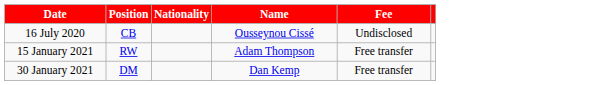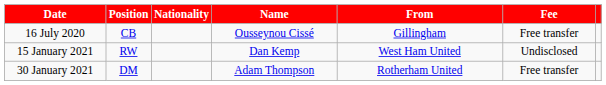 <table class="wikitable"  style="text-align:center; font-size:90%; ">
 <tr>
 <th style="background:red; color:white; width:120px;">Date</th>
 <th style="background:red; color:white; width:50px;">Position</th>
 <th style="background:red; color:white; width:50px;">Nationality</th>
 <th style="background:red; color:white; width:150px;">Name</th>
+<th style="background:red; color:white; width:200px;">From</th>
 <th style="background:red; color:white; width:110px;">Fee</th>
 <th style="background:red; color:white;"></th>
 </tr>
 <tr>
 <td>16 July 2020</td>
 <td><a href='#'>CB</a></td>
 <td></td>
 <td><a href='#'>Ousseynou Cissé</a></td>
-<td>Undisclosed</td>
+<td> <a href='#'>Gillingham</a></td>
+<td>Free transfer</td>
 <td></td>
 </tr>
 <tr>
 <td>15 January 2021</td>
 <td><a href='#'>RW</a></td>
 <td></td>
-<td><a href='#'>Adam Thompson</a></td>
-<td>Free transfer</td>
+<td><a href='#'>Dan Kemp</a></td>
+<td> <a href='#'>West Ham United</a></td>
+<td>Undisclosed</td>
 <td></td>
 </tr>
 <tr>
 <td>30 January 2021</td>
 <td><a href='#'>DM</a></td>
 <td></td>
-<td><a href='#'>Dan Kemp</a></td>
+<td><a href='#'>Adam Thompson</a></td>
+<td> <a href='#'>Rotherham United</a></td>
 <td>Free transfer</td>
 <td></td>
 </tr>
 </table>
